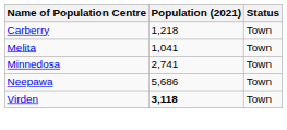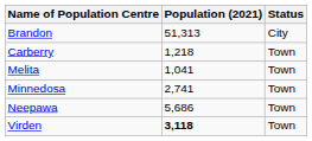 <table class="wikitable sortable">
 <tr>
 <th>Name of Population Centre</th>
 <th>Population (2021)</th>
 <th>Status</th>
+</tr>
+<tr>
+<td><a href='#'>Brandon</a></td>
+<td>51,313</td>
+<td>City</td>
 </tr>
 <tr>
 <td><a href='#'>Carberry</a></td>
 <td>1,218</td>
 <td>Town</td>
 </tr>
 <tr>
 <td><a href='#'>Melita</a></td>
 <td>1,041</td>
 <td>Town</td>
 </tr>
 <tr>
 <td><a href='#'>Minnedosa</a></td>
 <td>2,741</td>
 <td>Town</td>
 </tr>
 <tr>
 <td><a href='#'>Neepawa</a></td>
 <td>5,686</td>
 <td>Town</td>
 </tr>
 <tr>
 <td><a href='#'>Virden</a></td>
 <td><strong>3,118</strong></td>
 <td>Town</td>
 </tr>
 </table>
